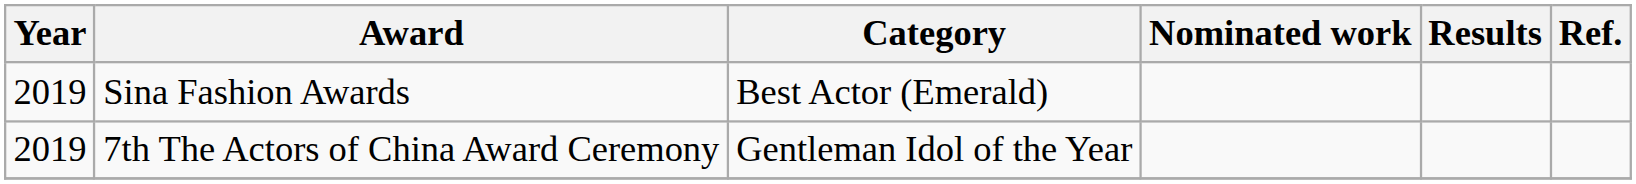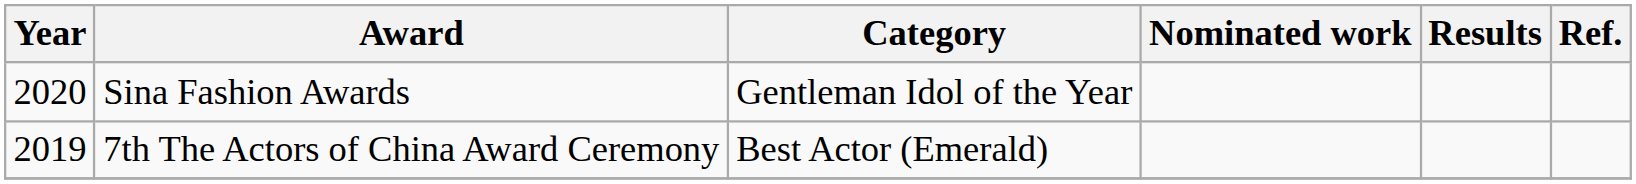 <table class="wikitable">
 <tr>
 <th>Year</th>
 <th>Award</th>
 <th>Category</th>
 <th>Nominated work</th>
 <th>Results</th>
 <th>Ref.</th>
 </tr>
 <tr>
-<td>2019</td>
+<td>2020</td>
 <td>Sina Fashion Awards</td>
-<td>Best Actor (Emerald)</td>
+<td>Gentleman Idol of the Year</td>
 <td></td>
 <td></td>
 <td></td>
 </tr>
 <tr>
 <td>2019</td>
 <td>7th The Actors of China Award Ceremony</td>
-<td>Gentleman Idol of the Year</td>
+<td>Best Actor (Emerald)</td>
 <td></td>
 <td></td>
 <td></td>
 </tr>
 <tr>
 </tr>
 </table>
